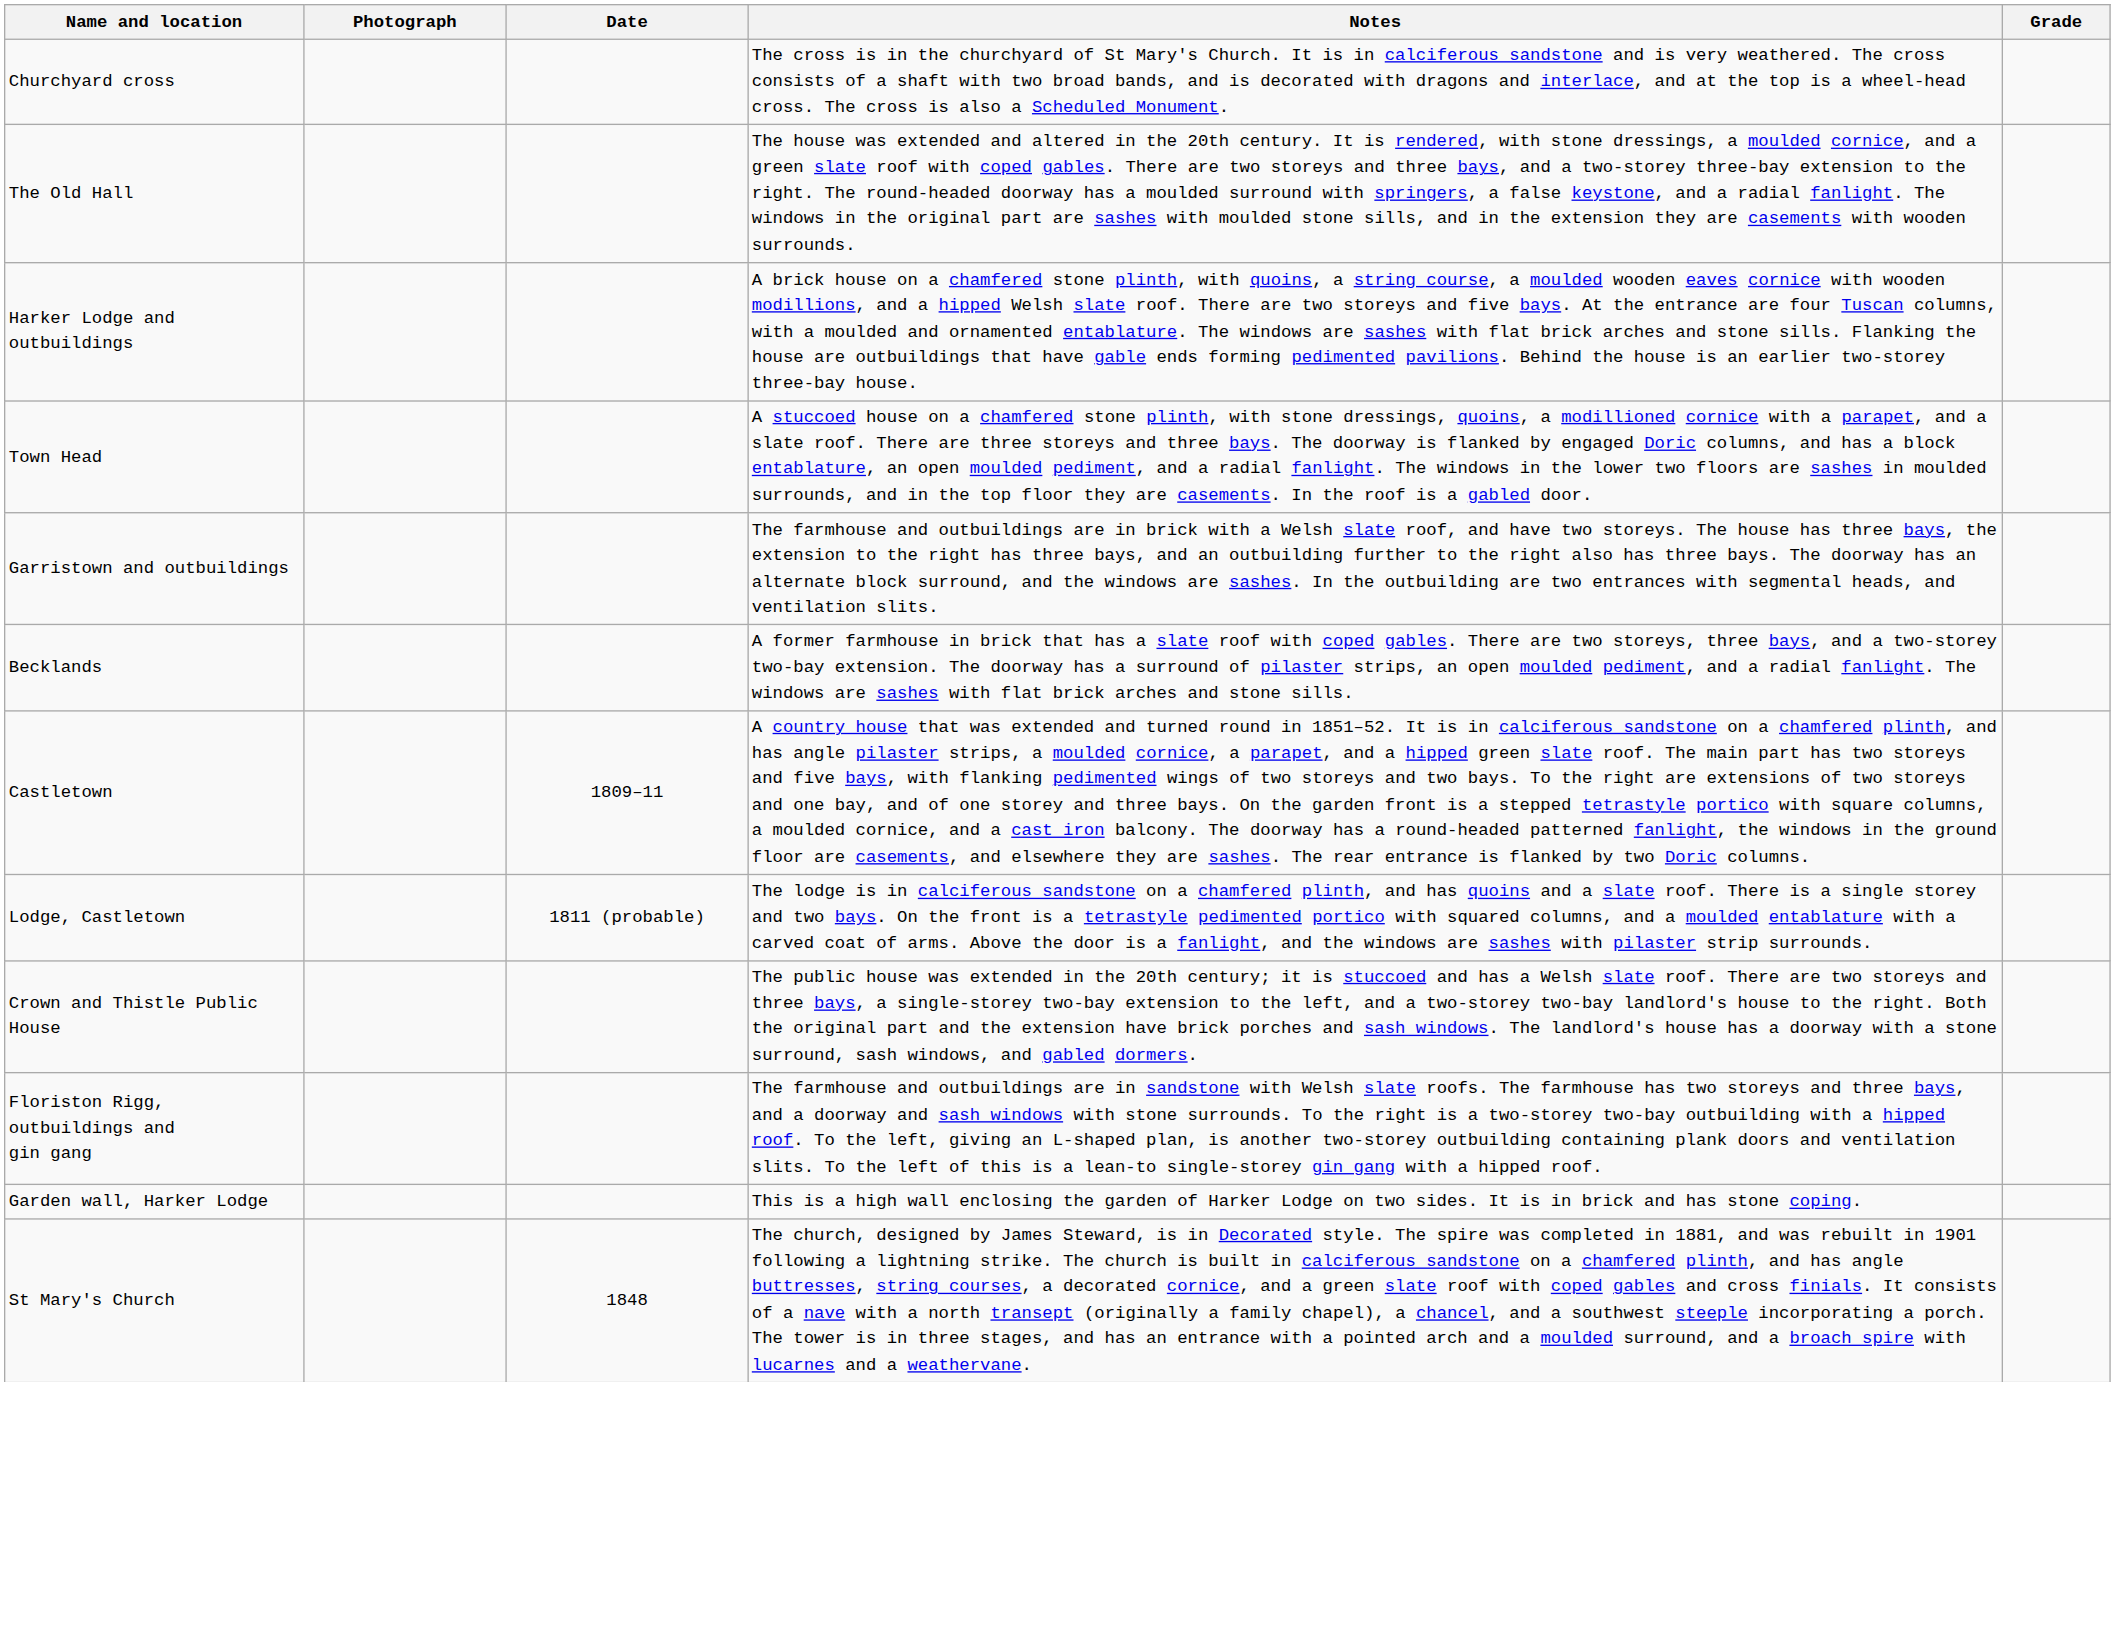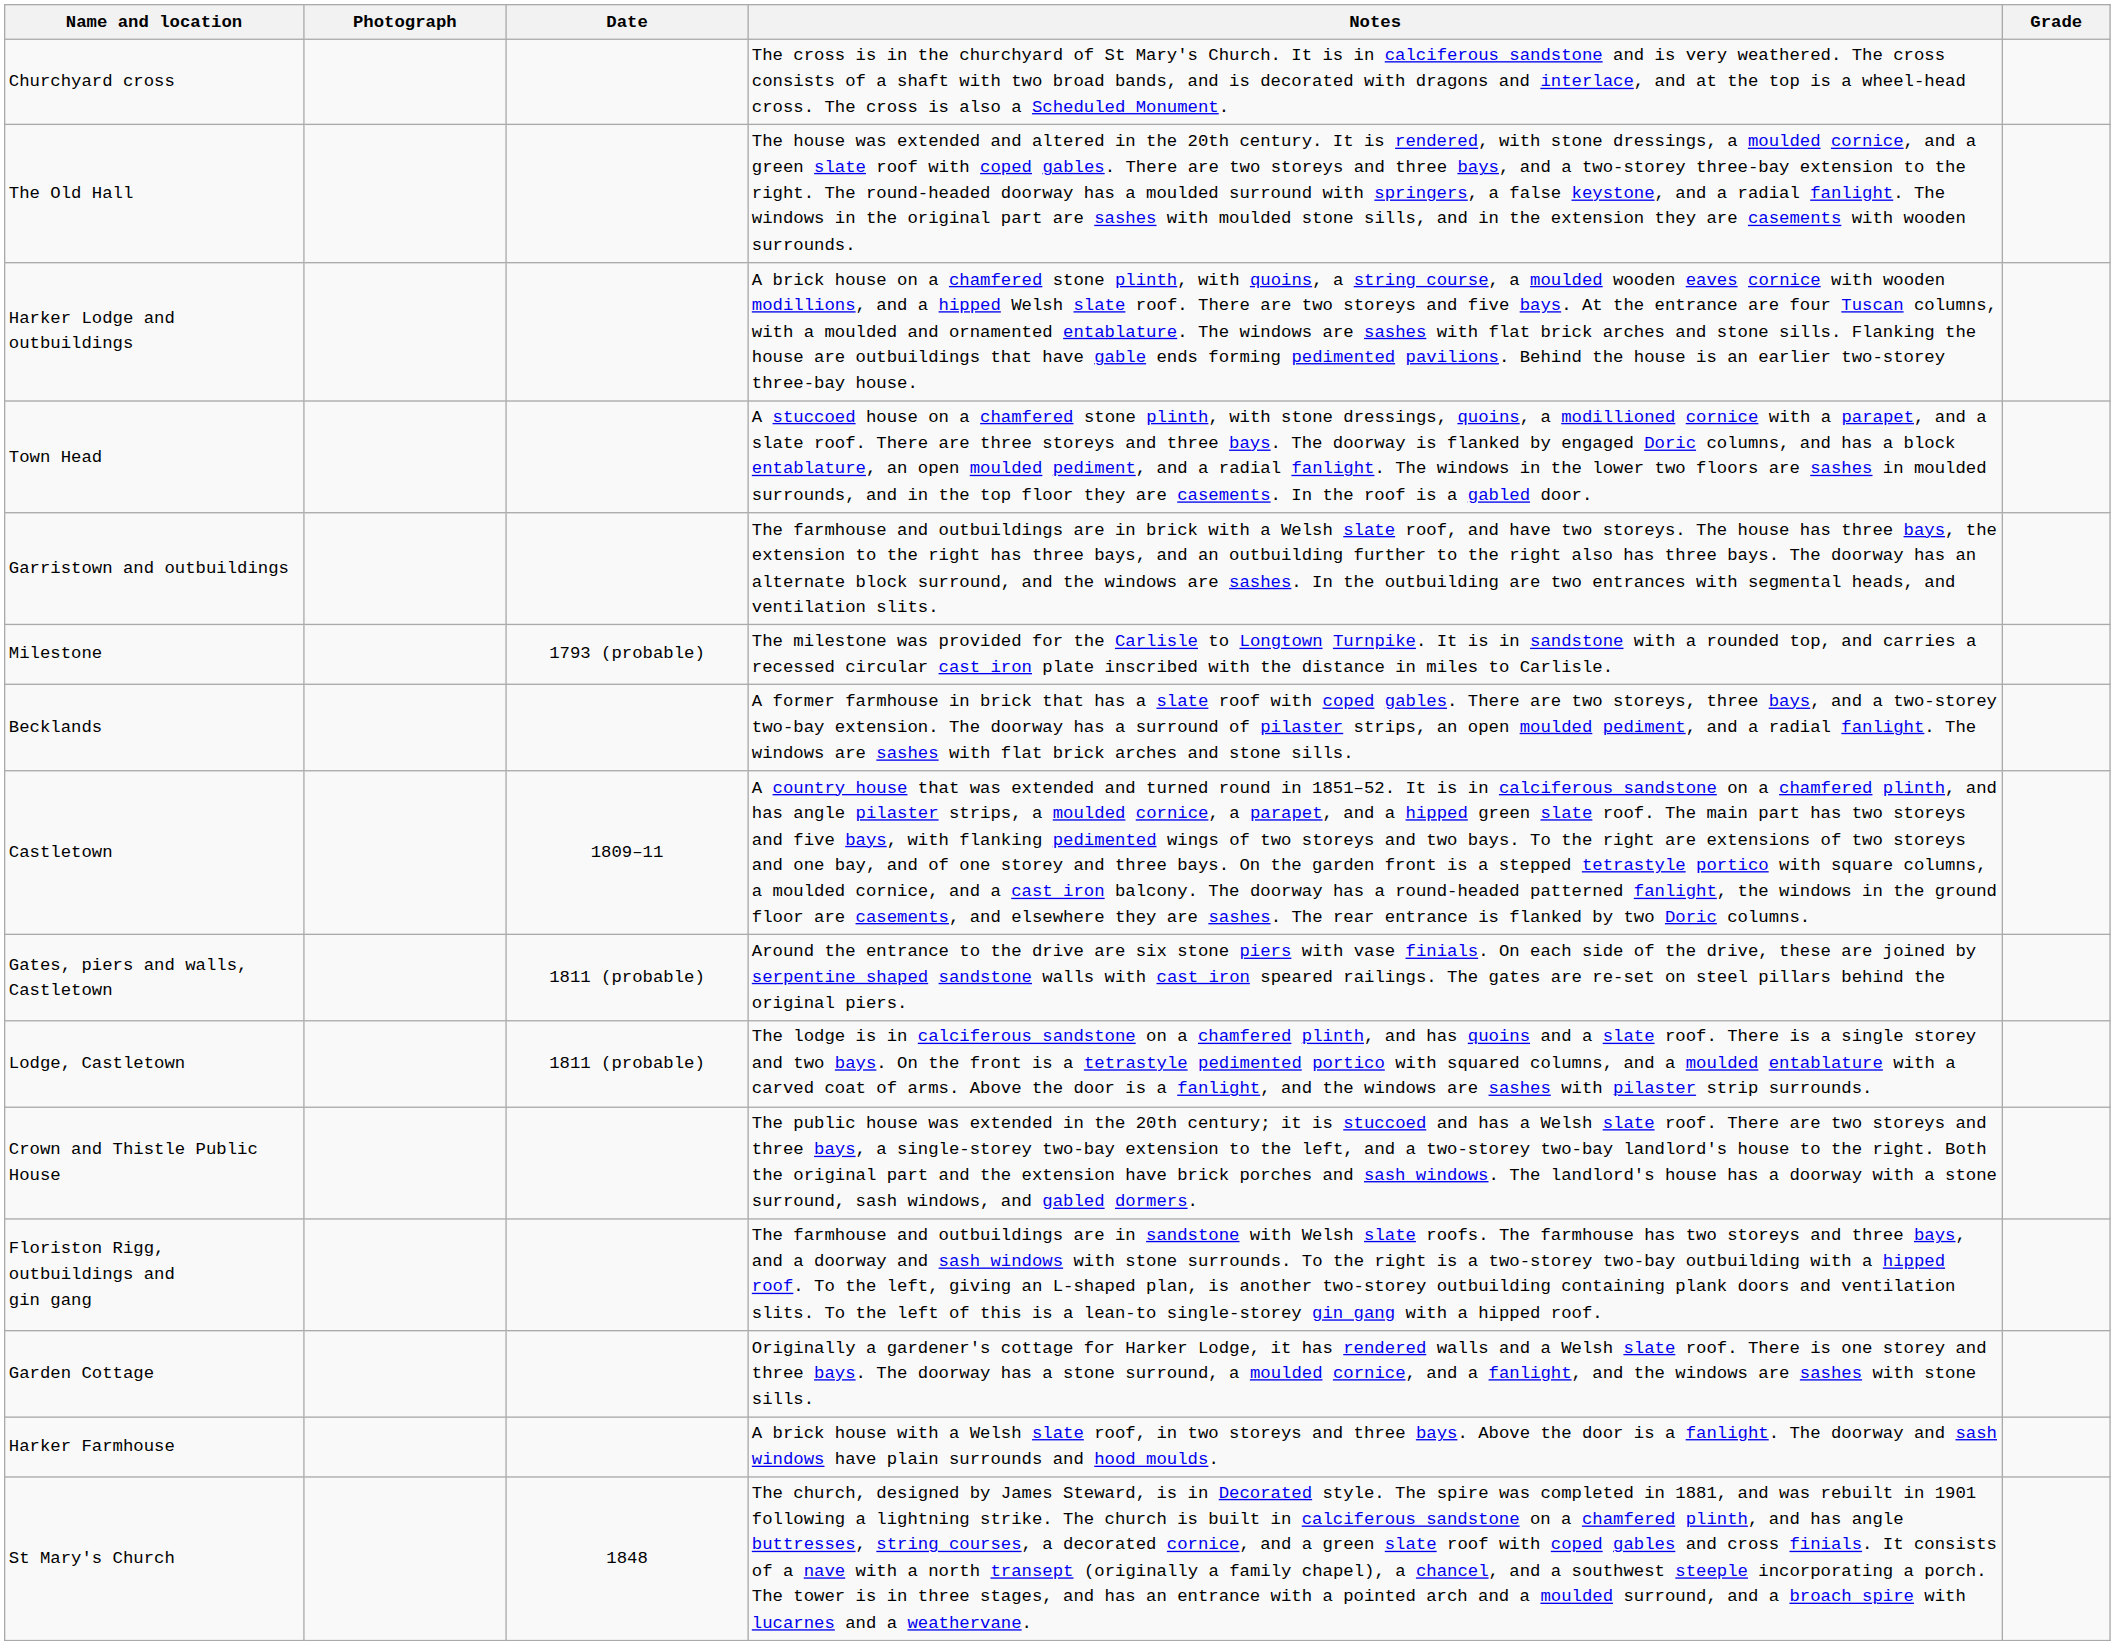 <table class="wikitable sortable plainrowheaders" style="width:100%; border:0; text-align:left; line-height:150%;">
 <tr>
 <th scope="col"  style="width:150px">Name and location</th>
 <th scope="col"  style="width:100px" class="unsortable">Photograph</th>
 <th scope="col"  style="width:120px">Date</th>
 <th scope="col"  style="width:650px" class="unsortable">Notes</th>
 <th scope="col"  style="width:50px">Grade</th>
 </tr>
 <tr>
 <td>Churchyard cross<br><small></small></td>
 <td></td>
 <td align="center"></td>
 <td>The cross is in the churchyard of St Mary's Church.  It is in <a href='#'>calciferous sandstone</a> and is very weathered.  The cross consists of a shaft with two broad bands, and is decorated with dragons and <a href='#'>interlace</a>, and at the top is a wheel-head cross.  The cross is also a <a href='#'>Scheduled Monument</a>.</td>
 <td align="center" ></td>
 </tr>
 <tr>
 <td>The Old Hall<br><small></small></td>
 <td></td>
 <td align="center"></td>
 <td>The house was extended and altered in the 20th century.  It is <a href='#'>rendered</a>, with stone dressings, a <a href='#'>moulded</a> <a href='#'>cornice</a>, and a green <a href='#'>slate</a> roof with <a href='#'>coped</a> <a href='#'>gables</a>.  There are two storeys and three <a href='#'>bays</a>, and a two-storey three-bay extension to the right.  The round-headed doorway has a moulded surround with <a href='#'>springers</a>, a false <a href='#'>keystone</a>, and a radial <a href='#'>fanlight</a>.  The windows in the original part are <a href='#'>sashes</a> with moulded stone sills, and in the extension they are <a href='#'>casements</a> with wooden surrounds.</td>
 <td align="center" ></td>
 </tr>
 <tr>
 <td>Harker Lodge and outbuildings<br><small></small></td>
 <td></td>
 <td align="center"></td>
 <td>A brick house on a <a href='#'>chamfered</a> stone <a href='#'>plinth</a>, with <a href='#'>quoins</a>, a <a href='#'>string course</a>, a <a href='#'>moulded</a> wooden <a href='#'>eaves</a> <a href='#'>cornice</a> with wooden <a href='#'>modillions</a>, and a <a href='#'>hipped</a> Welsh <a href='#'>slate</a> roof.  There are two storeys and five <a href='#'>bays</a>.  At the entrance are four <a href='#'>Tuscan</a> columns, with a moulded and ornamented <a href='#'>entablature</a>.  The windows are <a href='#'>sashes</a> with flat brick arches and stone sills.  Flanking the house are outbuildings that have <a href='#'>gable</a> ends forming <a href='#'>pedimented</a> <a href='#'>pavilions</a>.  Behind the house is an earlier two-storey three-bay house.</td>
 <td align="center" ></td>
 </tr>
 <tr>
 <td>Town Head<br><small></small></td>
 <td></td>
 <td align="center"></td>
 <td>A <a href='#'>stuccoed</a> house on a <a href='#'>chamfered</a> stone <a href='#'>plinth</a>, with stone dressings, <a href='#'>quoins</a>, a <a href='#'>modillioned</a> <a href='#'>cornice</a> with a <a href='#'>parapet</a>, and a slate roof.  There are three storeys and three <a href='#'>bays</a>.  The doorway is flanked by engaged <a href='#'>Doric</a> columns, and has a block <a href='#'>entablature</a>, an open <a href='#'>moulded</a> <a href='#'>pediment</a>, and a radial <a href='#'>fanlight</a>.  The windows in the lower two floors are <a href='#'>sashes</a> in moulded surrounds, and in the top floor they are <a href='#'>casements</a>.  In the roof is a <a href='#'>gabled</a> door.</td>
 <td align="center" ></td>
 </tr>
 <tr>
 <td>Garristown and outbuildings<br><small></small></td>
 <td></td>
 <td align="center"></td>
 <td>The farmhouse and outbuildings are in brick with a Welsh <a href='#'>slate</a> roof, and have two storeys.  The house has three <a href='#'>bays</a>, the extension to the right has three bays, and an outbuilding further to the right also has three bays.  The doorway has an alternate block surround, and the windows are <a href='#'>sashes</a>.  In the outbuilding are two entrances with segmental heads, and ventilation slits.</td>
 <td align="center" ></td>
 </tr>
 <tr>
+<td>Milestone<br><small></small></td>
+<td></td>
+<td align="center">1793 (probable)</td>
+<td>The milestone was provided for the <a href='#'>Carlisle</a> to <a href='#'>Longtown</a> <a href='#'>Turnpike</a>.  It is in <a href='#'>sandstone</a> with a rounded top, and carries a recessed circular <a href='#'>cast iron</a> plate inscribed with the distance in miles to Carlisle.</td>
+<td align="center" ></td>
+</tr>
+<tr>
 <td>Becklands<br><small></small></td>
 <td></td>
 <td align="center"></td>
 <td>A former farmhouse in brick that has a <a href='#'>slate</a> roof with <a href='#'>coped</a> <a href='#'>gables</a>.  There are two storeys, three <a href='#'>bays</a>, and a two-storey two-bay extension.  The doorway has a surround of <a href='#'>pilaster</a> strips, an open <a href='#'>moulded</a> <a href='#'>pediment</a>, and a radial <a href='#'>fanlight</a>.  The windows are <a href='#'>sashes</a> with flat brick arches and stone sills.</td>
 <td align="center" ></td>
 </tr>
 <tr>
 <td>Castletown<br><small></small></td>
 <td></td>
 <td align="center">1809–11</td>
 <td>A <a href='#'>country house</a> that was extended and turned round in 1851–52.  It is in <a href='#'>calciferous sandstone</a> on a <a href='#'>chamfered</a> <a href='#'>plinth</a>, and has angle <a href='#'>pilaster</a> strips, a <a href='#'>moulded</a> <a href='#'>cornice</a>, a <a href='#'>parapet</a>, and a <a href='#'>hipped</a> green <a href='#'>slate</a> roof.  The main part has two storeys and five <a href='#'>bays</a>, with flanking <a href='#'>pedimented</a> wings of two storeys and two bays.  To the right are extensions of two storeys and one bay, and of one storey and three bays.  On the garden front is a stepped <a href='#'>tetrastyle</a> <a href='#'>portico</a> with square columns, a moulded cornice, and a <a href='#'>cast iron</a> balcony.  The doorway has a round-headed patterned <a href='#'>fanlight</a>, the windows in the ground floor are <a href='#'>casements</a>, and elsewhere they are <a href='#'>sashes</a>.  The rear entrance is flanked by two <a href='#'>Doric</a> columns.</td>
+<td align="center" ></td>
+</tr>
+<tr>
+<td>Gates, piers and walls, Castletown<br><small></small></td>
+<td></td>
+<td align="center">1811 (probable)</td>
+<td>Around the entrance to the drive are six stone <a href='#'>piers</a> with vase <a href='#'>finials</a>.  On each side of the drive, these are joined by <a href='#'>serpentine shaped</a> <a href='#'>sandstone</a> walls with <a href='#'>cast iron</a> speared railings.  The gates are re-set on steel pillars behind the original piers.</td>
 <td align="center" ></td>
 </tr>
 <tr>
 <td>Lodge, Castletown<br><small></small></td>
 <td></td>
 <td align="center">1811 (probable)</td>
 <td>The lodge is in <a href='#'>calciferous sandstone</a> on a <a href='#'>chamfered</a> <a href='#'>plinth</a>, and has <a href='#'>quoins</a> and a <a href='#'>slate</a> roof.  There is a single storey and two <a href='#'>bays</a>.  On the front is a <a href='#'>tetrastyle</a> <a href='#'>pedimented</a> <a href='#'>portico</a> with squared columns, and a <a href='#'>moulded</a> <a href='#'>entablature</a> with a carved coat of arms.  Above the door is a <a href='#'>fanlight</a>, and the windows are <a href='#'>sashes</a> with <a href='#'>pilaster</a> strip surrounds.</td>
 <td align="center" ></td>
 </tr>
 <tr>
 <td>Crown and Thistle Public House<br><small></small></td>
 <td></td>
 <td align="center"></td>
 <td>The public house was extended in the 20th century; it is <a href='#'>stuccoed</a> and has a Welsh <a href='#'>slate</a> roof.  There are two storeys and three <a href='#'>bays</a>, a single-storey two-bay extension to the left, and a two-storey two-bay landlord's house to the right.  Both the original part and the extension have brick porches and <a href='#'>sash windows</a>.  The landlord's house has a doorway with a stone surround, sash windows, and <a href='#'>gabled</a> <a href='#'>dormers</a>.</td>
 <td align="center" ></td>
 </tr>
 <tr>
 <td>Floriston Rigg, outbuildings and<br>gin gang<br><small></small></td>
 <td></td>
 <td align="center"></td>
 <td>The farmhouse and outbuildings are in <a href='#'>sandstone</a> with Welsh <a href='#'>slate</a> roofs.  The farmhouse has two storeys and three <a href='#'>bays</a>, and a doorway and <a href='#'>sash windows</a> with stone surrounds.  To the right is a two-storey two-bay outbuilding with a <a href='#'>hipped roof</a>.  To the left, giving an L-shaped plan, is another two-storey outbuilding containing plank doors and ventilation slits.  To the left of this is a lean-to single-storey <a href='#'>gin gang</a> with a hipped roof.</td>
 <td align="center" ></td>
 </tr>
 <tr>
-<td>Garden wall, Harker Lodge<br><small></small></td>
+<td>Garden Cottage<br><small></small></td>
 <td></td>
 <td align="center"></td>
-<td>This is a high wall enclosing the garden of Harker Lodge on two sides.  It is in brick and has stone <a href='#'>coping</a>.</td>
+<td>Originally a gardener's cottage for Harker Lodge, it has <a href='#'>rendered</a> walls and a Welsh <a href='#'>slate</a> roof.  There is one storey and three <a href='#'>bays</a>.  The doorway has a stone surround, a <a href='#'>moulded</a> <a href='#'>cornice</a>, and a <a href='#'>fanlight</a>, and the windows are <a href='#'>sashes</a> with stone sills.</td>
+<td align="center" ></td>
+</tr>
+<tr>
+<td>Harker Farmhouse<br><small></small></td>
+<td></td>
+<td align="center"></td>
+<td>A brick house with a Welsh <a href='#'>slate</a> roof, in two storeys and three <a href='#'>bays</a>.  Above the door is a <a href='#'>fanlight</a>.  The doorway and <a href='#'>sash windows</a> have plain surrounds and <a href='#'>hood moulds</a>.</td>
 <td align="center" ></td>
 </tr>
 <tr>
 <td>St Mary's Church<br><small></small></td>
 <td></td>
 <td align="center">1848</td>
 <td>The church, designed by James Steward, is in <a href='#'>Decorated</a> style.  The spire was completed in 1881, and was rebuilt in 1901 following a lightning strike.  The church is built in <a href='#'>calciferous sandstone</a> on a <a href='#'>chamfered</a> <a href='#'>plinth</a>, and has angle <a href='#'>buttresses</a>, <a href='#'>string courses</a>, a decorated <a href='#'>cornice</a>, and a green <a href='#'>slate</a> roof with <a href='#'>coped</a> <a href='#'>gables</a> and cross <a href='#'>finials</a>.  It consists of a <a href='#'>nave</a> with a north <a href='#'>transept</a> (originally a family chapel), a <a href='#'>chancel</a>, and a southwest <a href='#'>steeple</a> incorporating a porch.  The tower is in three stages, and has an entrance with a pointed arch and a <a href='#'>moulded</a> surround, and a <a href='#'>broach spire</a> with <a href='#'>lucarnes</a> and a <a href='#'>weathervane</a>.</td>
 <td align="center" ></td>
 </tr>
 <tr>
 </tr>
 </table>
